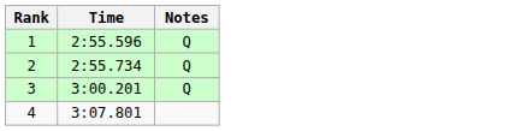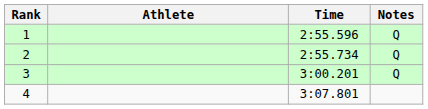 <table class=wikitable style="text-align:center">
 <tr>
 <th width=40>Rank</th>
+<th width=250>Athlete</th>
 <th width=80>Time</th>
 <th width=50>Notes</th>
 </tr>
 <tr bgcolor="ccffcc">
 <td>1</td>
+<td align=left></td>
 <td>2:55.596</td>
 <td>Q</td>
 </tr>
 <tr bgcolor="ccffcc">
 <td>2</td>
+<td align=left></td>
 <td>2:55.734</td>
 <td>Q</td>
 </tr>
 <tr bgcolor="ccffcc">
 <td>3</td>
+<td align=left></td>
 <td>3:00.201</td>
 <td>Q</td>
 </tr>
 <tr>
 <td>4</td>
+<td align=left></td>
 <td>3:07.801</td>
 <td></td>
 </tr>
 </table>
